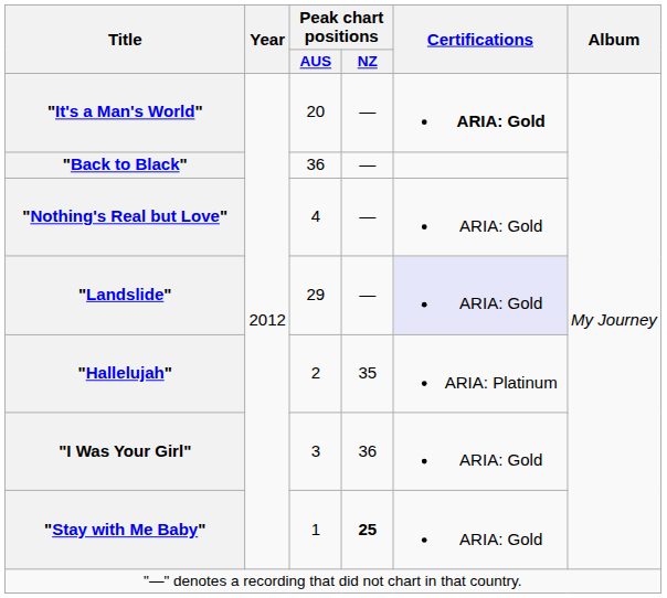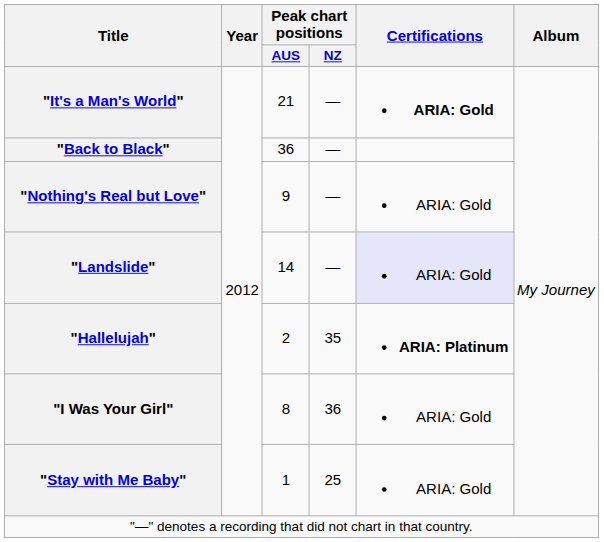 <table class="wikitable plainrowheaders" style="text-align:center;" border="1">
 <tr>
 <th scope="col" rowspan="2" style="width:14em;">Title</th>
 <th scope="col" rowspan="2">Year</th>
 <th scope="col" colspan="2">Peak chart positions</th>
 <th scope="col" rowspan="2" style="width:10em;"><a href='#'>Certifications</a></th>
 <th scope="col" rowspan="2">Album</th>
 </tr>
 <tr>
 <th scope="col" style="width:3em;font-size:90%;"><a href='#'>AUS</a><br></th>
 <th scope="col" style="width:3em;font-size:90%;"><a href='#'>NZ</a><br></th>
 </tr>
 <tr>
 <th scope="row">"<a href='#'>It's a Man's World</a>"</th>
 <td rowspan="7">2012</td>
-<td>20</td>
+<td>21</td>
 <td>—</td>
 <td><strong><br><ul><li>ARIA: Gold</li></ul></strong></td>
 <td rowspan="7"><em>My Journey</em></td>
 </tr>
 <tr>
 <th scope="row">"<a href='#'>Back to Black</a>"</th>
 <td>36</td>
 <td>—</td>
 <td></td>
 </tr>
 <tr>
 <th scope="row">"<a href='#'>Nothing's Real but Love</a>"</th>
-<td>4</td>
+<td>9</td>
 <td>—</td>
 <td><br><ul><li>ARIA: Gold</li></ul></td>
 </tr>
 <tr>
 <th scope="row">"<a href='#'>Landslide</a>"</th>
-<td>29</td>
+<td>14</td>
 <td>—</td>
 <td style="background: lavender;"><br><ul><li>ARIA: Gold</li></ul></td>
 </tr>
 <tr>
 <th scope="row">"<a href='#'>Hallelujah</a>"</th>
 <td>2</td>
 <td>35</td>
-<td><br><ul><li>ARIA: Platinum</li></ul></td>
+<td><strong><br><ul><li>ARIA: Platinum</li></ul></strong></td>
 </tr>
 <tr>
 <th scope="row">"I Was Your Girl"</th>
-<td>3</td>
+<td>8</td>
 <td>36</td>
 <td><br><ul><li>ARIA: Gold</li></ul></td>
 </tr>
 <tr>
 <th scope="row">"<a href='#'>Stay with Me Baby</a>"</th>
 <td>1</td>
-<td><strong>25</strong></td>
+<td>25</td>
 <td><br><ul><li>ARIA: Gold</li></ul></td>
 </tr>
 <tr>
 <td colspan="6" style="font-size:90%">"—" denotes a recording that did not chart in that country.</td>
 </tr>
 </table>
